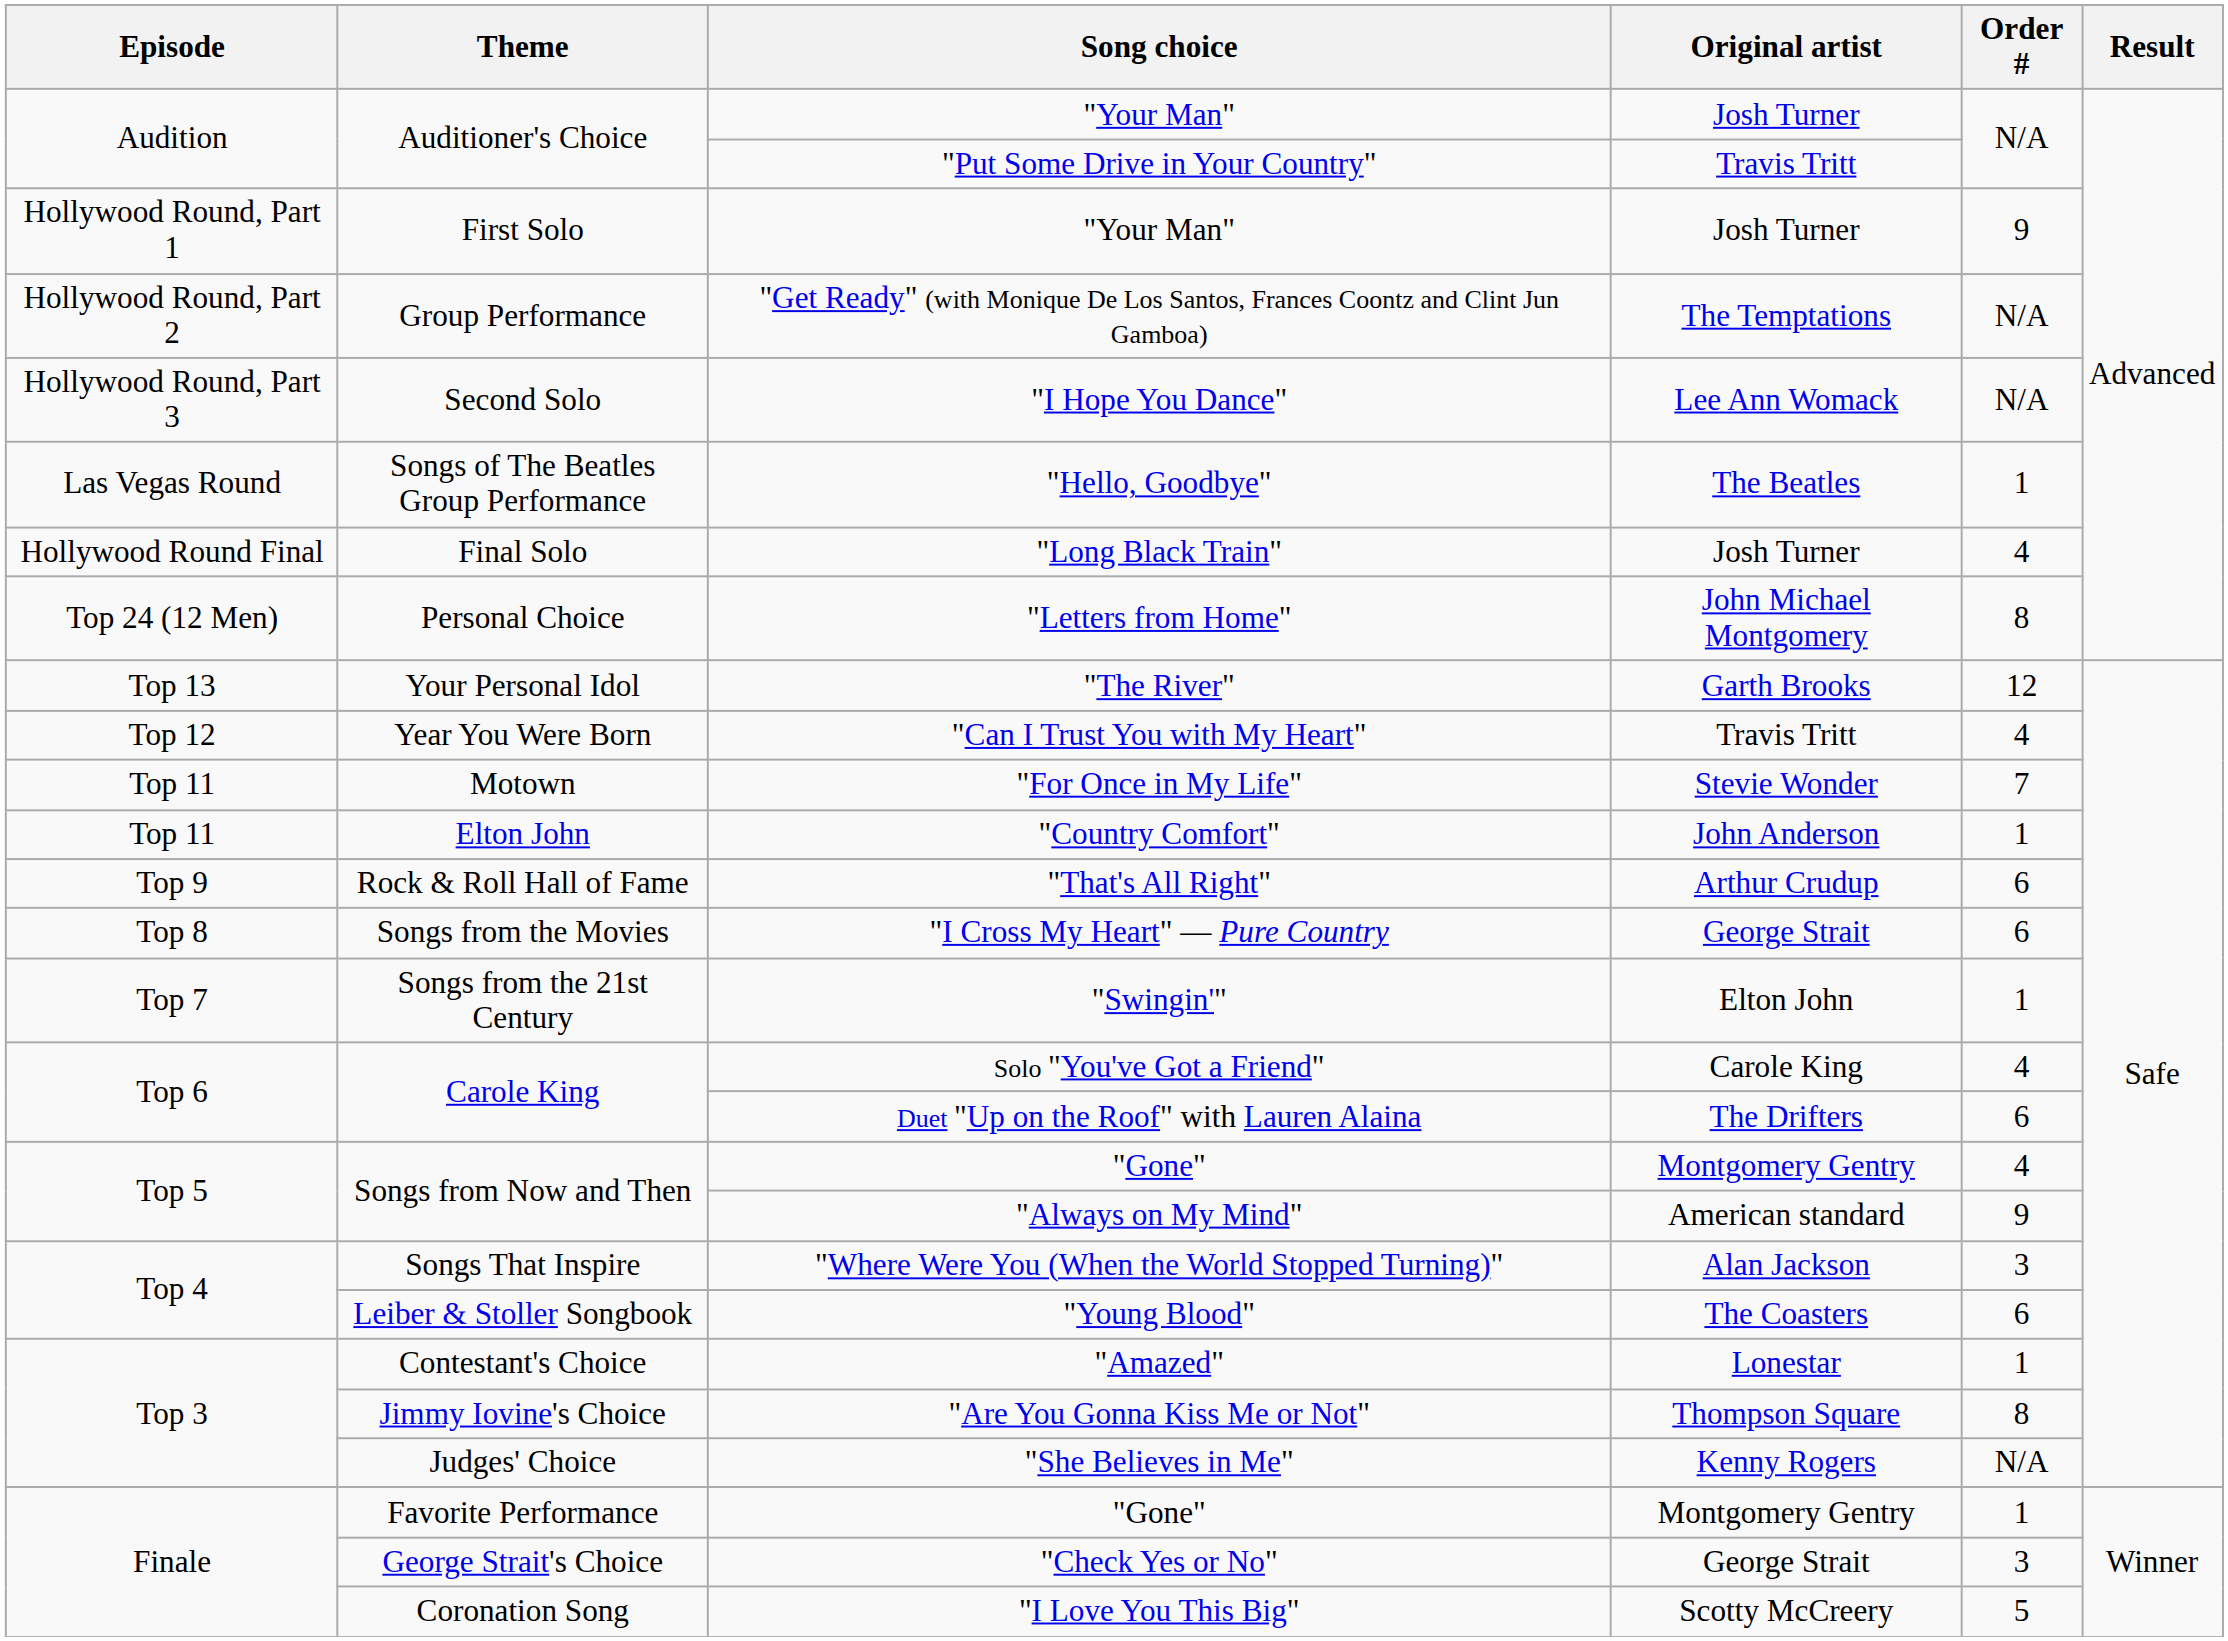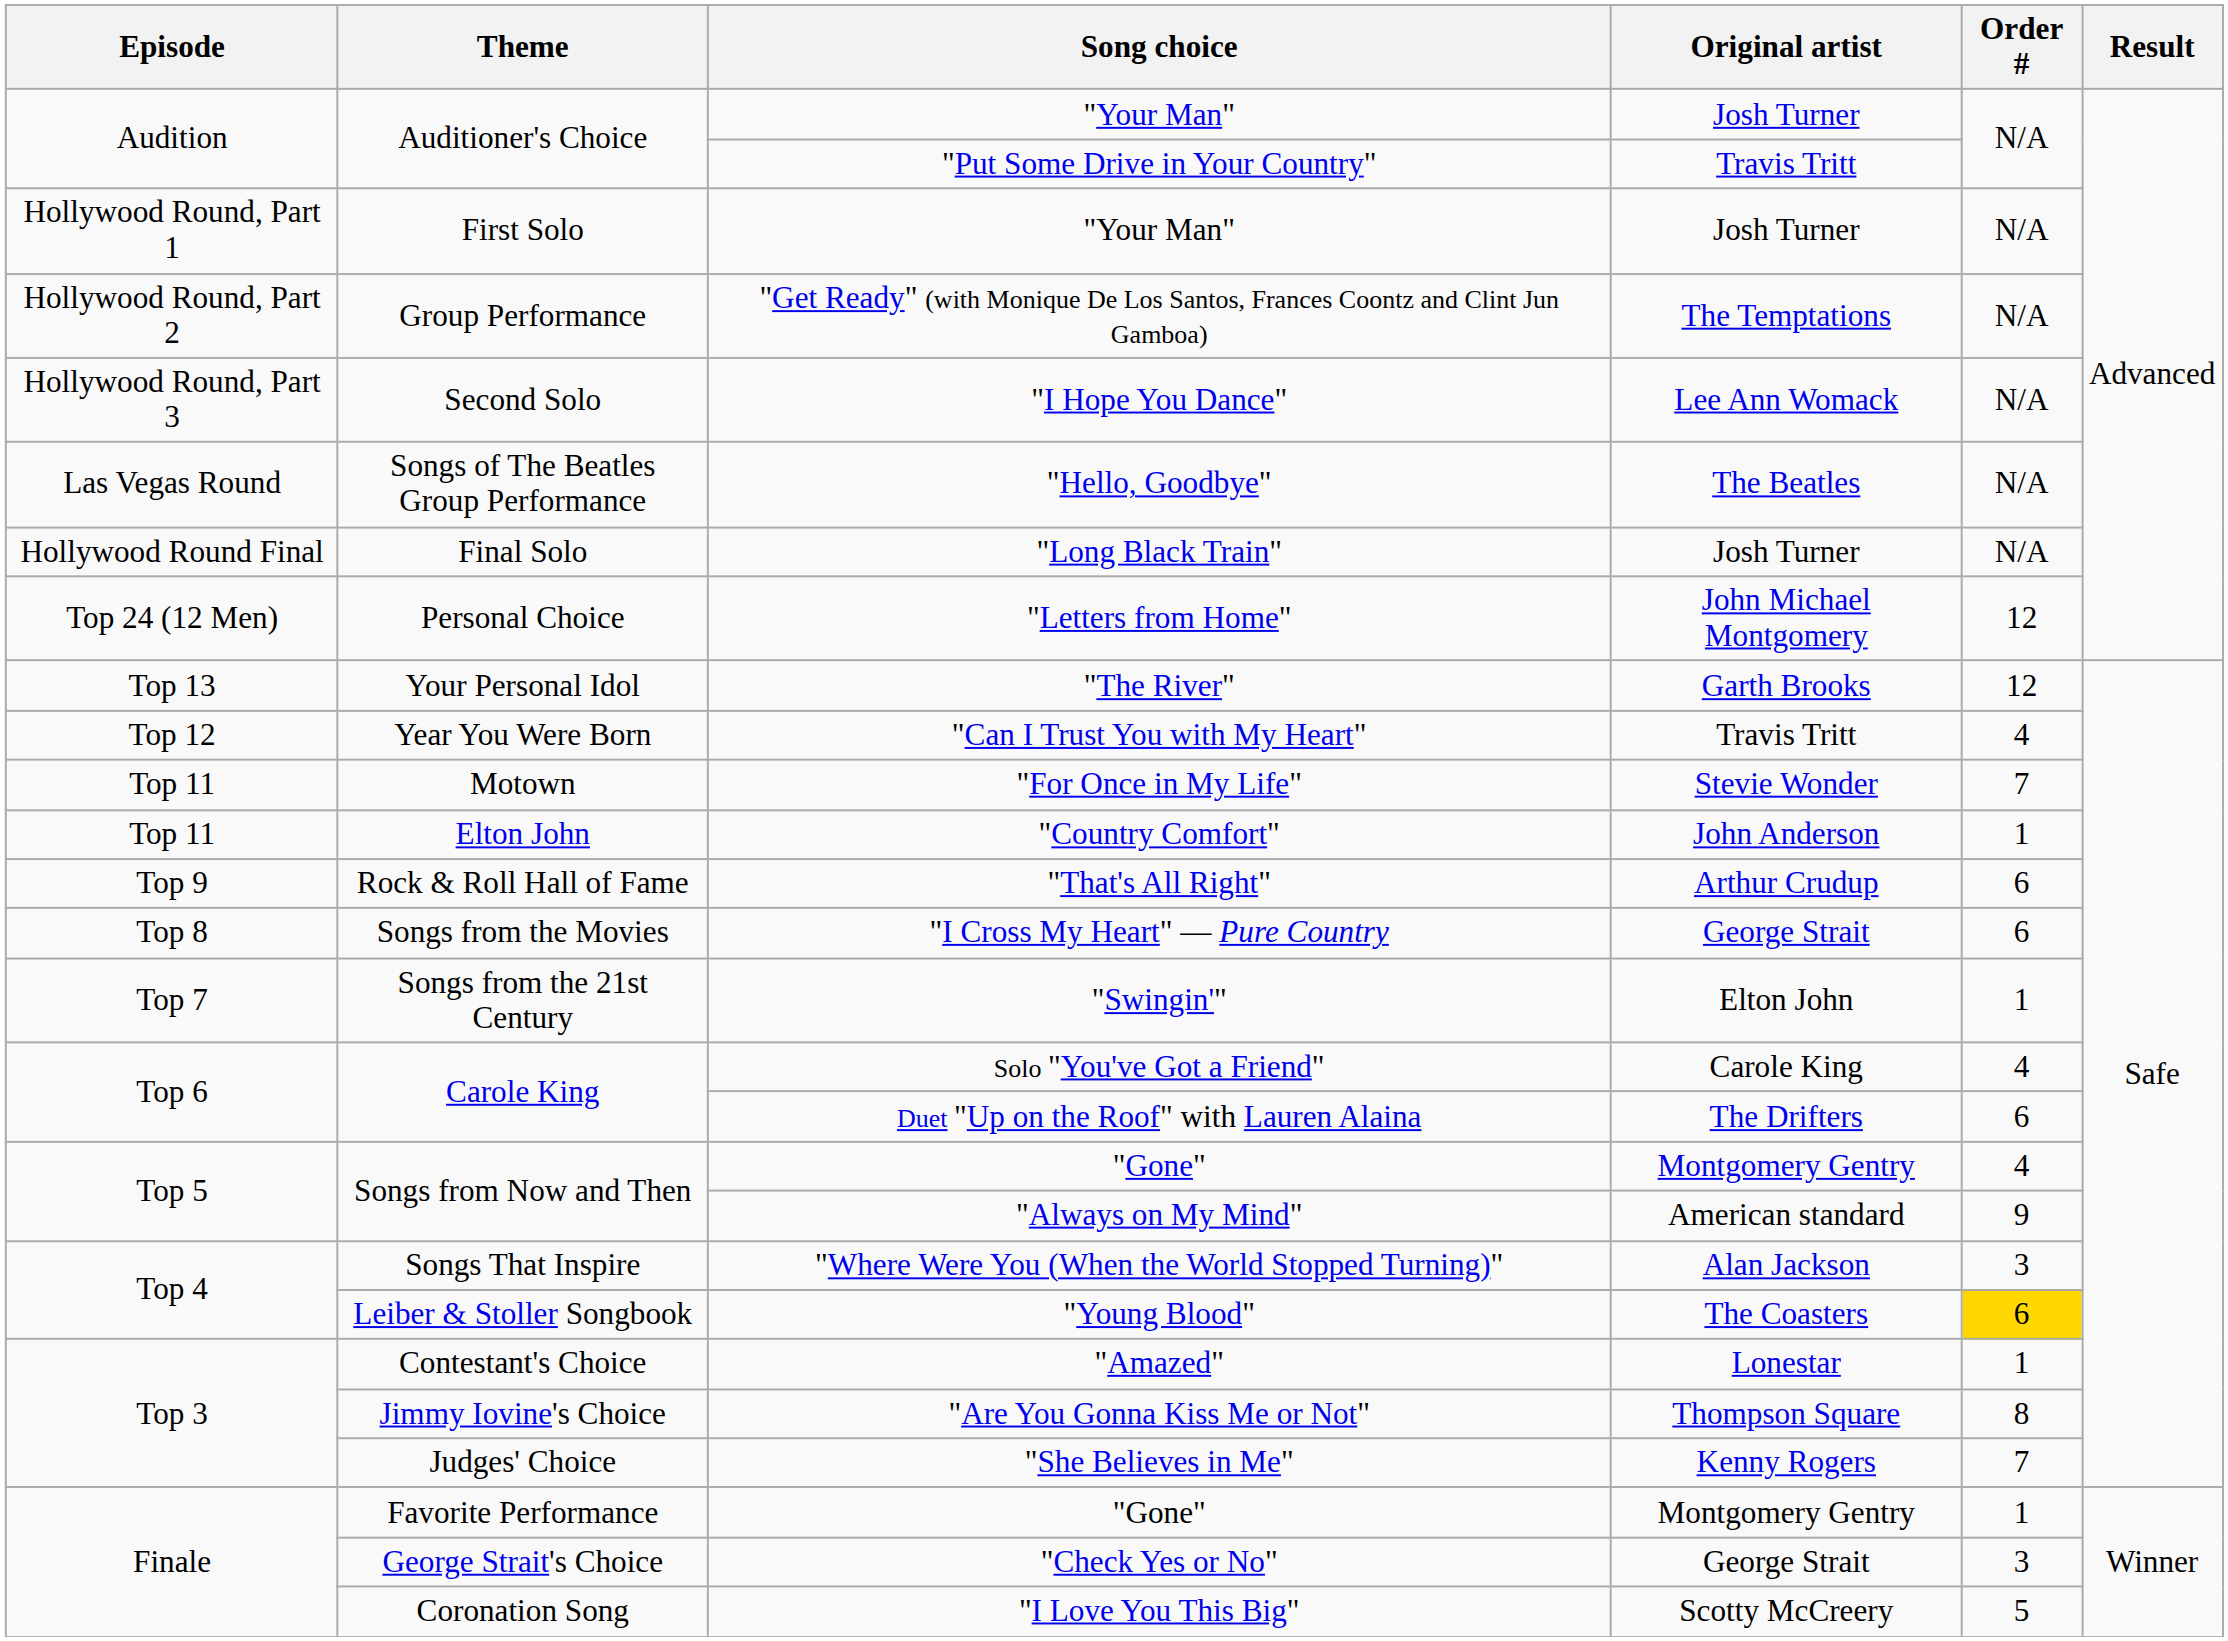 <table class="wikitable" style="width:90%; margin:1em auto 1em auto; text-align:center;">
 <tr>
 <th>Episode</th>
 <th>Theme</th>
 <th>Song choice</th>
 <th>Original artist</th>
 <th>Order #</th>
 <th>Result</th>
 </tr>
 <tr>
 <td rowspan="2">Audition</td>
 <td rowspan="2">Auditioner's Choice</td>
 <td>"<a href='#'>Your Man</a>"</td>
 <td><a href='#'>Josh Turner</a></td>
 <td rowspan="2">N/A</td>
 <td rowspan="8">Advanced</td>
 </tr>
 <tr>
 <td>"<a href='#'>Put Some Drive in Your Country</a>"</td>
 <td><a href='#'>Travis Tritt</a></td>
 </tr>
 <tr>
 <td>Hollywood Round, Part 1</td>
 <td>First Solo</td>
 <td>"Your Man"</td>
 <td>Josh Turner</td>
-<td>9</td>
+<td>N/A</td>
 </tr>
 <tr>
 <td>Hollywood Round, Part 2</td>
 <td>Group Performance</td>
 <td>"<a href='#'>Get Ready</a>" <small>(with Monique De Los Santos, Frances Coontz and Clint Jun Gamboa)</small></td>
 <td><a href='#'>The Temptations</a></td>
 <td>N/A</td>
 </tr>
 <tr>
 <td>Hollywood Round, Part 3</td>
 <td>Second Solo</td>
 <td>"<a href='#'>I Hope You Dance</a>"</td>
 <td><a href='#'>Lee Ann Womack</a></td>
 <td>N/A</td>
 </tr>
 <tr>
 <td>Las Vegas Round</td>
 <td>Songs of The Beatles<br> Group Performance</td>
 <td>"<a href='#'>Hello, Goodbye</a>"</td>
 <td><a href='#'>The Beatles</a></td>
-<td>1</td>
+<td>N/A</td>
 </tr>
 <tr>
 <td>Hollywood Round Final</td>
 <td>Final Solo</td>
 <td>"<a href='#'>Long Black Train</a>"</td>
 <td>Josh Turner</td>
-<td>4</td>
+<td>N/A</td>
 </tr>
 <tr>
 <td>Top 24 (12 Men)</td>
 <td>Personal Choice</td>
 <td>"<a href='#'>Letters from Home</a>"</td>
 <td><a href='#'>John Michael Montgomery</a></td>
-<td>8</td>
+<td>12</td>
 </tr>
 <tr>
 <td>Top 13</td>
 <td>Your Personal Idol</td>
 <td>"<a href='#'>The River</a>"</td>
 <td><a href='#'>Garth Brooks</a></td>
 <td>12</td>
 <td rowspan=16>Safe</td>
 </tr>
 <tr>
 <td>Top 12</td>
 <td>Year You Were Born</td>
 <td>"<a href='#'>Can I Trust You with My Heart</a>"</td>
 <td>Travis Tritt</td>
 <td>4</td>
 </tr>
 <tr>
 <td>Top 11</td>
 <td>Motown</td>
 <td>"<a href='#'>For Once in My Life</a>"</td>
 <td><a href='#'>Stevie Wonder</a></td>
 <td>7</td>
 </tr>
 <tr>
 <td>Top 11</td>
 <td><a href='#'>Elton John</a></td>
 <td>"<a href='#'>Country Comfort</a>"</td>
 <td><a href='#'>John Anderson</a></td>
 <td>1</td>
 </tr>
 <tr>
 <td>Top 9</td>
 <td>Rock & Roll Hall of Fame</td>
 <td>"<a href='#'>That's All Right</a>"</td>
 <td><a href='#'>Arthur Crudup</a></td>
 <td>6</td>
 </tr>
 <tr>
 <td>Top 8</td>
 <td>Songs from the Movies</td>
 <td>"<a href='#'>I Cross My Heart</a>" — <em><a href='#'>Pure Country</a></em></td>
 <td><a href='#'>George Strait</a></td>
 <td>6</td>
 </tr>
 <tr>
 <td>Top 7</td>
 <td>Songs from the 21st Century</td>
 <td>"<a href='#'>Swingin'</a>"</td>
 <td>Elton John</td>
 <td>1</td>
 </tr>
 <tr>
 <td rowspan="2">Top 6</td>
 <td rowspan="2"><a href='#'>Carole King</a></td>
 <td><small>Solo </small> "<a href='#'>You've Got a Friend</a>"</td>
 <td>Carole King</td>
 <td>4</td>
 </tr>
 <tr>
 <td><small><a href='#'>Duet</a> </small> "<a href='#'>Up on the Roof</a>" with <a href='#'>Lauren Alaina</a></td>
 <td><a href='#'>The Drifters</a></td>
 <td>6</td>
 </tr>
 <tr>
 <td rowspan="2">Top 5</td>
 <td rowspan="2">Songs from Now and Then</td>
 <td>"<a href='#'>Gone</a>"</td>
 <td><a href='#'>Montgomery Gentry</a></td>
 <td>4</td>
 </tr>
 <tr>
 <td>"<a href='#'>Always on My Mind</a>"</td>
 <td>American standard</td>
 <td>9</td>
 </tr>
 <tr>
 <td rowspan="2">Top 4</td>
 <td>Songs That Inspire</td>
 <td>"<a href='#'>Where Were You (When the World Stopped Turning)</a>"</td>
 <td><a href='#'>Alan Jackson</a></td>
 <td>3</td>
 </tr>
 <tr>
 <td><a href='#'>Leiber & Stoller</a> Songbook</td>
 <td>"<a href='#'>Young Blood</a>"</td>
 <td><a href='#'>The Coasters</a></td>
-<td>6</td>
+<td style="background: gold;">6</td>
 </tr>
 <tr>
 <td rowspan="3">Top 3</td>
 <td>Contestant's Choice</td>
 <td>"<a href='#'>Amazed</a>"</td>
 <td><a href='#'>Lonestar</a></td>
 <td>1</td>
 </tr>
 <tr>
 <td><a href='#'>Jimmy Iovine</a>'s Choice</td>
 <td>"<a href='#'>Are You Gonna Kiss Me or Not</a>"</td>
 <td><a href='#'>Thompson Square</a></td>
 <td>8</td>
 </tr>
 <tr>
 <td>Judges' Choice</td>
 <td>"<a href='#'>She Believes in Me</a>"</td>
 <td><a href='#'>Kenny Rogers</a></td>
-<td>N/A</td>
+<td>7</td>
 </tr>
 <tr>
 <td rowspan="3">Finale</td>
 <td>Favorite Performance</td>
 <td>"Gone"</td>
 <td>Montgomery Gentry</td>
 <td>1</td>
 <td rowspan="3">Winner</td>
 </tr>
 <tr>
 <td><a href='#'>George Strait</a>'s Choice</td>
 <td>"<a href='#'>Check Yes or No</a>"</td>
 <td>George Strait</td>
 <td>3</td>
 </tr>
 <tr>
 <td>Coronation Song</td>
 <td>"<a href='#'>I Love You This Big</a>"</td>
 <td>Scotty McCreery</td>
 <td>5</td>
 </tr>
 </table>
